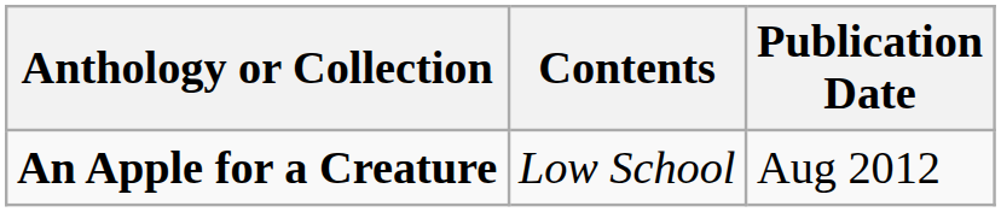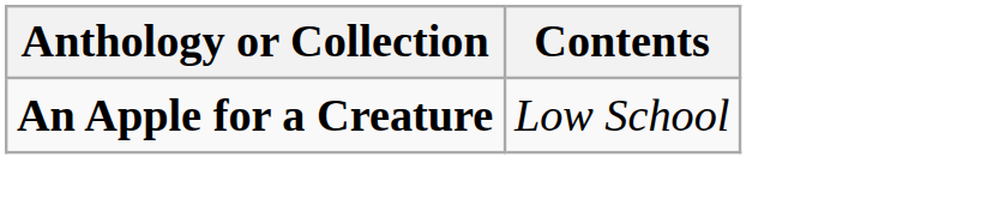 <table class="wikitable">
 <tr>
 <th>Anthology or Collection</th>
 <th>Contents</th>
-<th>Publication<br>Date</th>
 </tr>
 <tr>
 <td><strong>An Apple for a Creature</strong></td>
 <td><em>Low School</em></td>
-<td>Aug 2012</td>
 </tr>
 </table>
